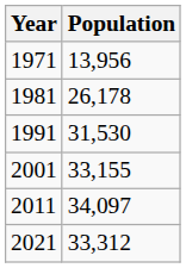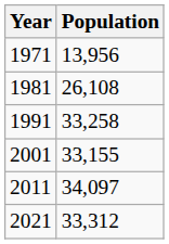 <table class="wikitable">
 <tr>
 <th>Year</th>
 <th>Population</th>
 </tr>
 <tr>
 <td>1971</td>
 <td>13,956</td>
 </tr>
 <tr>
 <td>1981</td>
-<td>26,178</td>
+<td>26,108</td>
 </tr>
 <tr>
 <td>1991</td>
-<td>31,530</td>
+<td>33,258</td>
 </tr>
 <tr>
 <td>2001</td>
 <td>33,155</td>
 </tr>
 <tr>
 <td>2011</td>
 <td>34,097</td>
 </tr>
 <tr>
 <td>2021</td>
 <td>33,312</td>
 </tr>
 </table>
